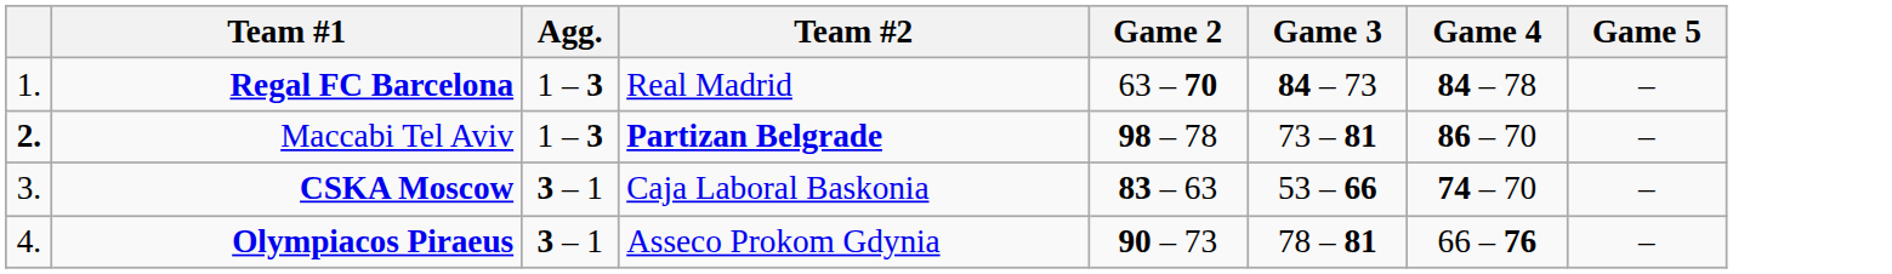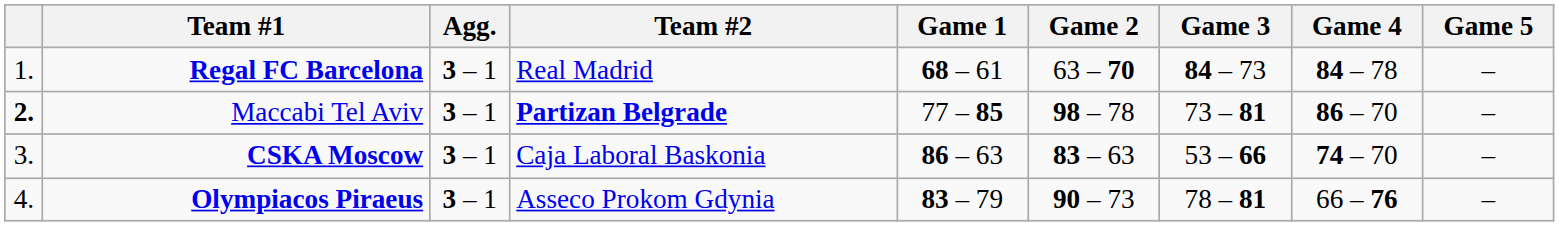 <table class=wikitable style="text-align:center">
 <tr>
 <th width=15></th>
 <th width=220>Team #1</th>
 <th width=40>Agg.</th>
 <th width=220>Team #2</th>
+<th width=70>Game 1</th>
 <th width=70>Game 2</th>
 <th width=70>Game 3</th>
 <th width=70>Game 4</th>
 <th width=70>Game 5</th>
 </tr>
 <tr>
 <td>1.</td>
 <td align=right><strong><a href='#'>Regal FC Barcelona</a></strong> </td>
-<td>1 – <strong>3</strong></td>
+<td><strong>3</strong> – 1</td>
 <td align=left> <a href='#'>Real Madrid</a></td>
+<td><strong>68</strong> – 61</td>
 <td>63 – <strong>70</strong></td>
 <td><strong>84</strong> – 73</td>
 <td><strong>84</strong> – 78</td>
 <td>–</td>
 </tr>
 <tr>
 <td><strong>2.</strong></td>
 <td align=right><a href='#'>Maccabi Tel Aviv</a> </td>
-<td>1 – <strong>3</strong></td>
+<td><strong>3</strong> – 1</td>
 <td align=left> <strong><a href='#'>Partizan Belgrade</a></strong></td>
+<td>77 – <strong>85</strong></td>
 <td><strong>98</strong> – 78</td>
 <td>73 – <strong>81</strong></td>
 <td><strong>86</strong> – 70</td>
 <td>–</td>
 </tr>
 <tr>
 <td>3.</td>
 <td align=right><strong><a href='#'>CSKA Moscow</a></strong> </td>
 <td><strong>3</strong> – 1</td>
 <td align=left> <a href='#'>Caja Laboral Baskonia</a></td>
+<td><strong>86</strong> – 63</td>
 <td><strong>83</strong> – 63</td>
 <td>53 – <strong>66</strong></td>
 <td><strong>74</strong> – 70</td>
 <td>–</td>
 </tr>
 <tr>
 <td>4.</td>
 <td align=right><strong><a href='#'>Olympiacos Piraeus</a></strong> </td>
 <td><strong>3</strong> – 1</td>
 <td align=left> <a href='#'>Asseco Prokom Gdynia</a></td>
+<td><strong>83</strong> – 79</td>
 <td><strong>90</strong> – 73</td>
 <td>78 – <strong>81</strong></td>
 <td>66 – <strong>76</strong></td>
 <td>–</td>
 </tr>
 </table>
